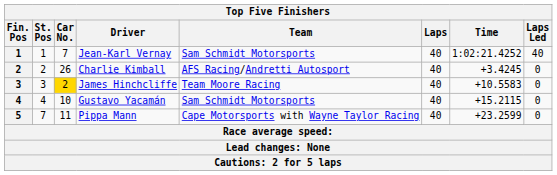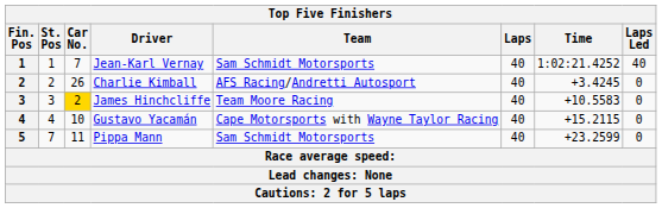 <table class="wikitable" style="font-size:95%;">
 <tr>
 <th colspan=9>Top Five Finishers</th>
 </tr>
 <tr>
 <th>Fin.<br>Pos</th>
 <th>St.<br>Pos</th>
 <th>Car<br>No.</th>
 <th>Driver</th>
 <th>Team</th>
 <th>Laps</th>
 <th>Time</th>
 <th>Laps<br>Led</th>
 </tr>
 <tr>
 <th>1</th>
 <td align=center>1</td>
 <td align=center>7</td>
 <td> <a href='#'>Jean-Karl Vernay</a></td>
 <td><a href='#'>Sam Schmidt Motorsports</a></td>
 <td align=center>40</td>
 <td align=right>1:02:21.4252</td>
 <td align=center>40</td>
 </tr>
 <tr>
 <th>2</th>
 <td align=center>2</td>
 <td align=center>26</td>
 <td> <a href='#'>Charlie Kimball</a></td>
 <td><a href='#'>AFS Racing</a>/<a href='#'>Andretti Autosport</a></td>
 <td align=center>40</td>
 <td align=right>+3.4245</td>
 <td align=center>0</td>
 </tr>
 <tr>
 <th>3</th>
 <td align=center>3</td>
 <td align=center style="background: gold;">2</td>
 <td> <a href='#'>James Hinchcliffe</a></td>
 <td><a href='#'>Team Moore Racing</a></td>
 <td align=center>40</td>
 <td align=right>+10.5583</td>
 <td align=center>0</td>
 </tr>
 <tr>
 <th>4</th>
 <td align=center>4</td>
 <td align=center>10</td>
 <td> <a href='#'>Gustavo Yacamán</a></td>
-<td><a href='#'>Sam Schmidt Motorsports</a></td>
+<td><a href='#'>Cape Motorsports</a> with <a href='#'>Wayne Taylor Racing</a></td>
 <td align=center>40</td>
 <td align=right>+15.2115</td>
 <td align=center>0</td>
 </tr>
 <tr>
 <th>5</th>
 <td align=center>7</td>
 <td align=center>11</td>
 <td> <a href='#'>Pippa Mann</a></td>
-<td><a href='#'>Cape Motorsports</a> with <a href='#'>Wayne Taylor Racing</a></td>
+<td><a href='#'>Sam Schmidt Motorsports</a></td>
 <td align=center>40</td>
 <td align=right>+23.2599</td>
 <td align=center>0</td>
 </tr>
 <tr>
 <th colspan=9>Race average speed: </th>
 </tr>
 <tr>
 <th colspan=9>Lead changes: None</th>
 </tr>
 <tr>
 <th colspan=9>Cautions: 2 for 5 laps</th>
 </tr>
 </table>
